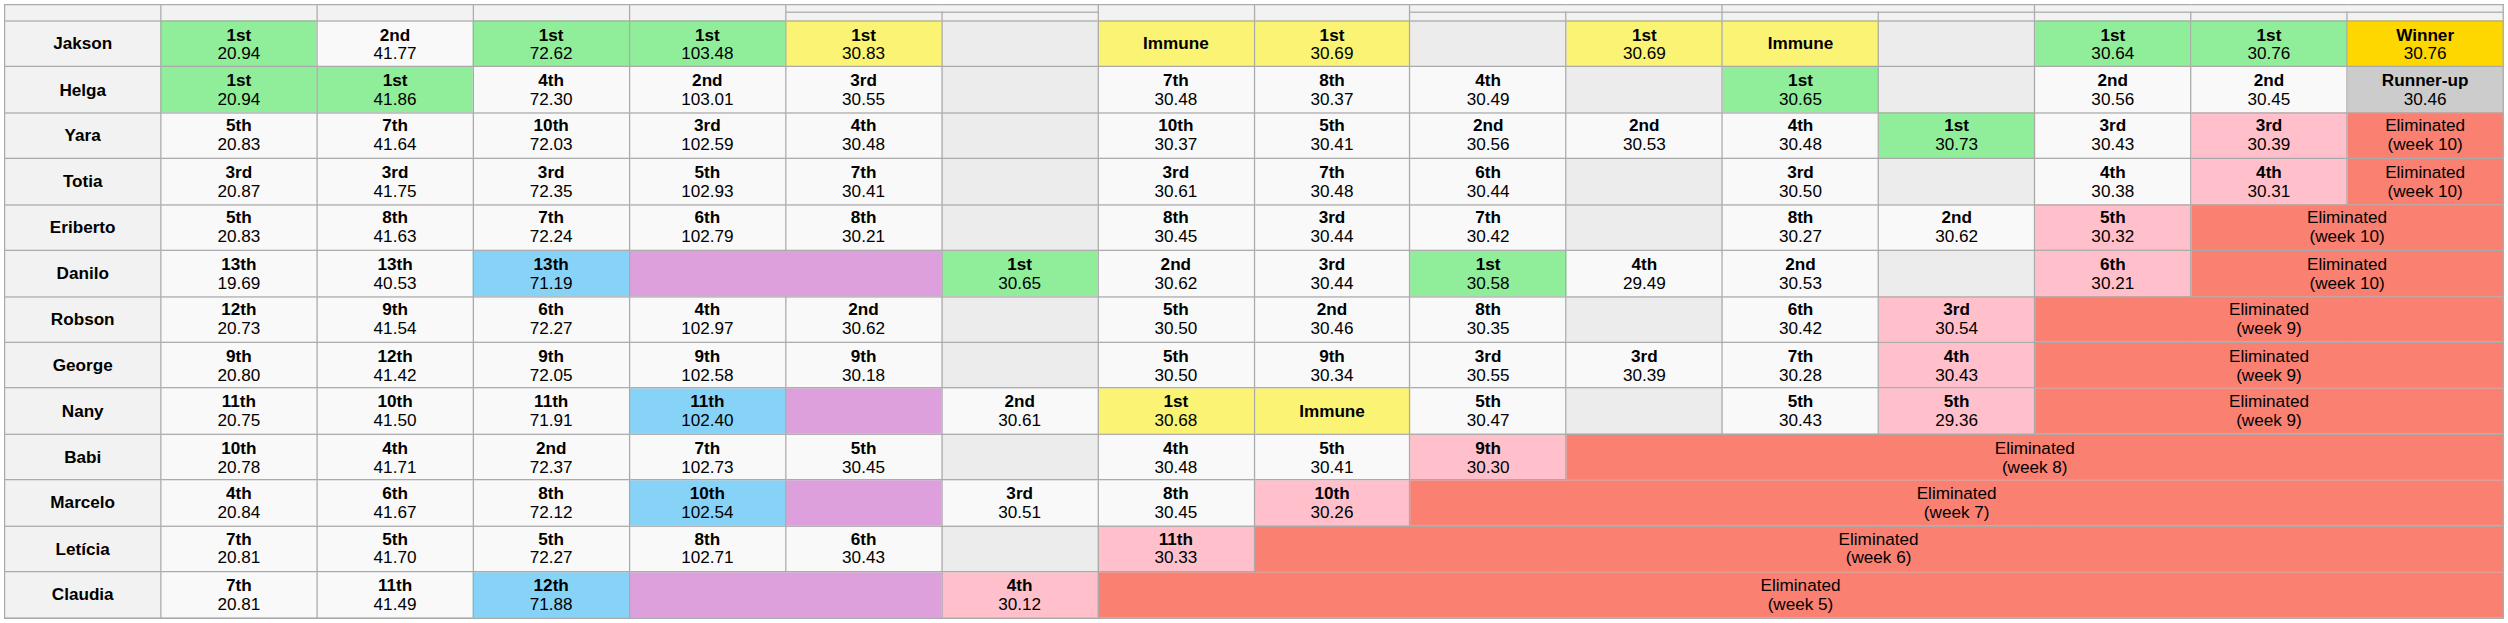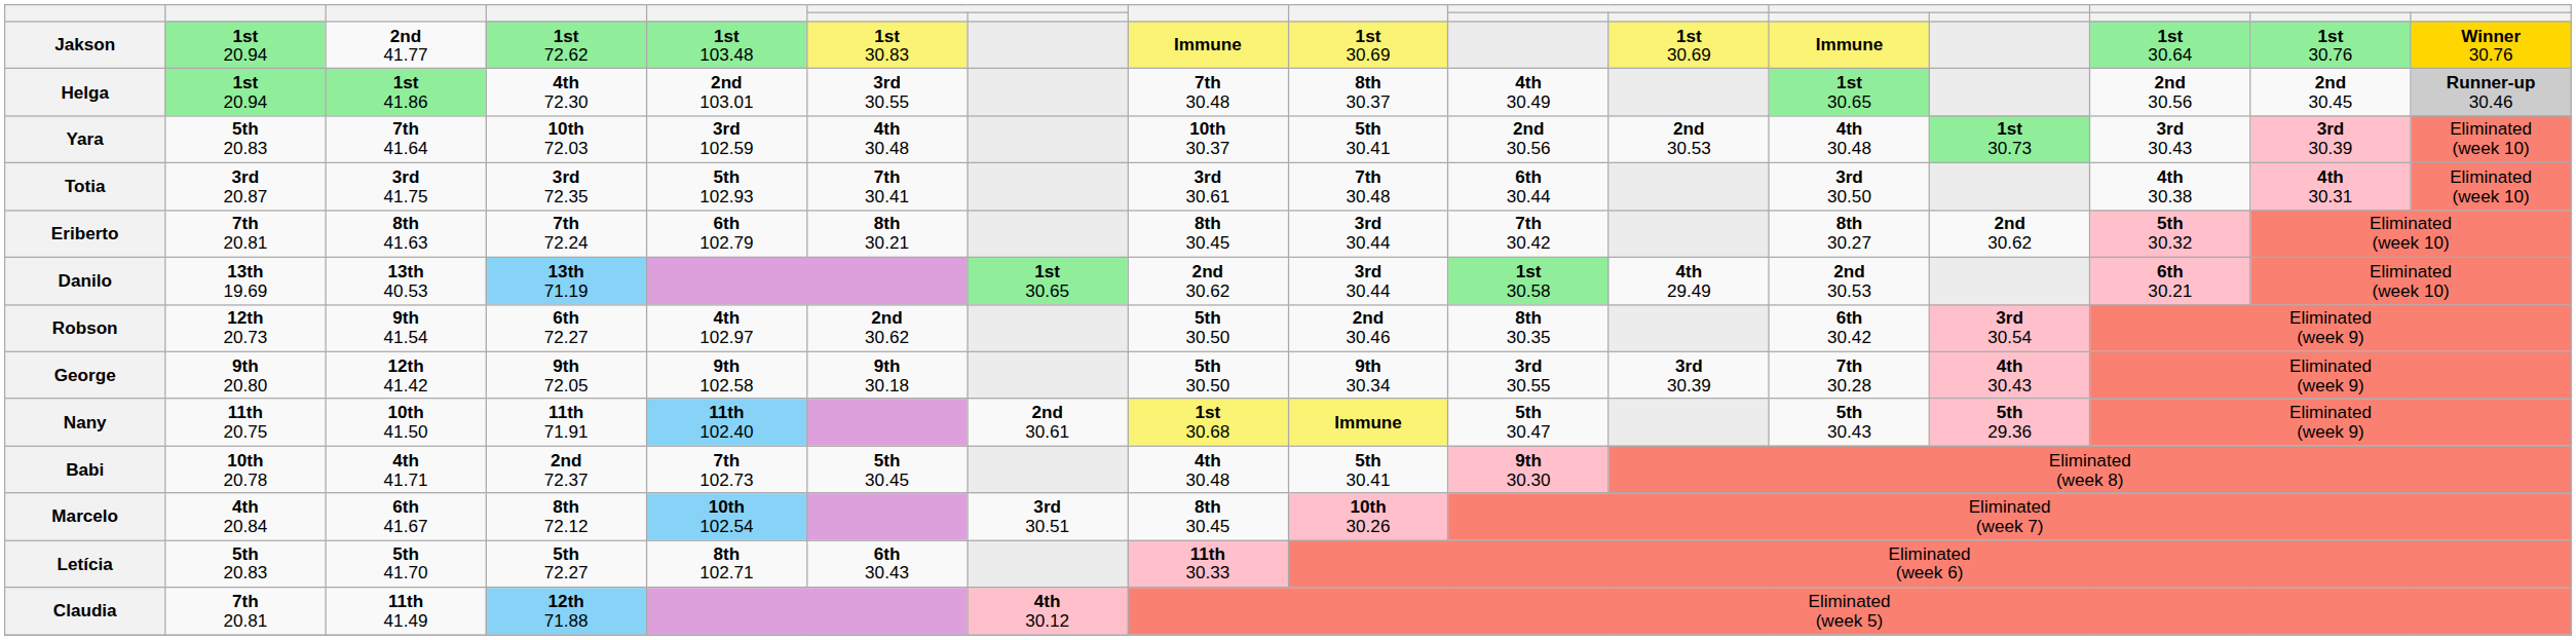 <table class="wikitable" style="text-align:center; font-size:85%; width:100%">
 <tr>
 <th scope="col" rowspan=2 width="06.25%"></th>
 <th scope="col" rowspan=2 width="06.25%"></th>
 <th scope="col" rowspan=2 width="06.25%"></th>
 <th scope="col" rowspan=2 width="06.25%"></th>
 <th scope="col" rowspan=2 width="06.25%"></th>
 <th scope="col" colspan=2 width="12.50%"></th>
 <th scope="col" rowspan=2 width="06.25%"></th>
 <th scope="col" rowspan=2 width="06.25%"></th>
 <th scope="col" colspan=2 width="12.50%"></th>
 <th scope="col" colspan=2 width="12.50%"></th>
 <th scope="col" colspan=3 width="18.75%"></th>
 </tr>
 <tr>
 <th scope="col" width="06.25%"></th>
 <th scope="col" width="06.25%"></th>
 <th scope="col" width="06.25%"></th>
 <th scope="col" width="06.25%"></th>
 <th scope="col" width="06.25%"></th>
 <th scope="col" width="06.25%"></th>
 <th scope="col" width="06.25%"></th>
 <th scope="col" width="06.25%"></th>
 <th scope="col" width="06.25%"></th>
 </tr>
 <tr>
 <th scope="row">Jakson</th>
 <td bgcolor=90EE9B><strong>1st</strong><br>20.94</td>
 <td><strong>2nd</strong><br>41.77</td>
 <td bgcolor=90EE9B><strong>1st</strong><br>72.62</td>
 <td bgcolor=90EE9B><strong>1st</strong><br>103.48</td>
 <td bgcolor=FBF373><strong>1st</strong><br>30.83</td>
 <td bgcolor=ECECEC></td>
 <td bgcolor=FBF373><strong>Immune</strong></td>
 <td bgcolor=FBF373><strong>1st</strong><br>30.69</td>
 <td bgcolor=ECECEC></td>
 <td bgcolor=FBF373><strong>1st</strong><br>30.69</td>
 <td bgcolor=FBF373><strong>Immune</strong></td>
 <td bgcolor=ECECEC></td>
 <td bgcolor=90EE9B><strong>1st</strong><br>30.64</td>
 <td bgcolor=90EE9B><strong>1st</strong><br>30.76</td>
 <td bgcolor=FFD700><strong>Winner</strong><br>30.76</td>
 </tr>
 <tr>
 <th scope="row">Helga</th>
 <td bgcolor=90EE9B><strong>1st</strong><br>20.94</td>
 <td bgcolor=90EE9B><strong>1st</strong><br>41.86</td>
 <td><strong>4th</strong><br>72.30</td>
 <td><strong>2nd</strong><br>103.01</td>
 <td><strong>3rd</strong><br>30.55</td>
 <td bgcolor=ECECEC></td>
 <td><strong>7th</strong><br>30.48</td>
 <td><strong>8th</strong><br>30.37</td>
 <td><strong>4th</strong><br>30.49</td>
 <td bgcolor=ECECEC></td>
 <td bgcolor=90EE9B><strong>1st</strong><br>30.65</td>
 <td bgcolor=ECECEC></td>
 <td><strong>2nd</strong><br>30.56</td>
 <td><strong>2nd</strong><br>30.45</td>
 <td bgcolor=CCCCCC><strong>Runner-up</strong><br>30.46</td>
 </tr>
 <tr>
 <th scope="row">Yara</th>
 <td><strong>5th</strong><br>20.83</td>
 <td><strong>7th</strong><br>41.64</td>
 <td><strong>10th</strong><br>72.03</td>
 <td><strong>3rd</strong><br>102.59</td>
 <td><strong>4th</strong><br>30.48</td>
 <td bgcolor=ECECEC></td>
 <td><strong>10th</strong><br>30.37</td>
 <td><strong>5th</strong><br>30.41</td>
 <td><strong>2nd</strong><br>30.56</td>
 <td><strong>2nd</strong><br>30.53</td>
 <td><strong>4th</strong><br>30.48</td>
 <td bgcolor=90EE9B><strong>1st</strong><br>30.73</td>
 <td><strong>3rd</strong><br>30.43</td>
 <td bgcolor=FFC0CB><strong>3rd</strong><br>30.39</td>
 <td bgcolor=FA8072>Eliminated<br>(week 10)</td>
 </tr>
 <tr>
 <th scope="row">Totia</th>
 <td><strong>3rd</strong><br>20.87</td>
 <td><strong>3rd</strong><br>41.75</td>
 <td><strong>3rd</strong><br>72.35</td>
 <td><strong>5th</strong><br>102.93</td>
 <td><strong>7th</strong><br>30.41</td>
 <td bgcolor=ECECEC></td>
 <td><strong>3rd</strong><br>30.61</td>
 <td><strong>7th</strong><br>30.48</td>
 <td><strong>6th</strong><br>30.44</td>
 <td bgcolor=ECECEC></td>
 <td><strong>3rd</strong><br>30.50</td>
 <td bgcolor=ECECEC></td>
 <td><strong>4th</strong><br>30.38</td>
 <td bgcolor=FFC0CB><strong>4th</strong><br>30.31</td>
 <td bgcolor=FA8072>Eliminated<br>(week 10)</td>
 </tr>
 <tr>
 <th scope="row">Eriberto</th>
-<td><strong>5th</strong><br>20.83</td>
+<td><strong>7th</strong><br>20.81</td>
 <td><strong>8th</strong><br>41.63</td>
 <td><strong>7th</strong><br>72.24</td>
 <td><strong>6th</strong><br>102.79</td>
 <td><strong>8th</strong><br>30.21</td>
 <td bgcolor=ECECEC></td>
 <td><strong>8th</strong><br>30.45</td>
 <td><strong>3rd</strong><br>30.44</td>
 <td><strong>7th</strong><br>30.42</td>
 <td bgcolor=ECECEC></td>
 <td><strong>8th</strong><br>30.27</td>
 <td><strong>2nd</strong><br>30.62</td>
 <td bgcolor=FFC0CB><strong>5th</strong><br>30.32</td>
 <td bgcolor=FA8072 colspan=2>Eliminated<br>(week 10)</td>
 </tr>
 <tr>
 <th scope="row">Danilo</th>
 <td><strong>13th</strong><br>19.69</td>
 <td><strong>13th</strong><br>40.53</td>
 <td bgcolor=87D3F8><strong>13th</strong><br>71.19</td>
 <td bgcolor=DDA0DD colspan=2></td>
 <td bgcolor=90EE9B><strong>1st</strong><br>30.65</td>
 <td><strong>2nd</strong><br>30.62</td>
 <td><strong>3rd</strong><br>30.44</td>
 <td bgcolor=90EE9B><strong>1st</strong><br>30.58</td>
 <td><strong>4th</strong><br>29.49</td>
 <td><strong>2nd</strong><br>30.53</td>
 <td bgcolor=ECECEC></td>
 <td bgcolor=FFC0CB><strong>6th</strong><br>30.21</td>
 <td bgcolor=FA8072 colspan=2>Eliminated<br>(week 10)</td>
 </tr>
 <tr>
 <th scope="row">Robson</th>
 <td><strong>12th</strong><br>20.73</td>
 <td><strong>9th</strong><br>41.54</td>
 <td><strong>6th</strong><br>72.27</td>
 <td><strong>4th</strong><br>102.97</td>
 <td><strong>2nd</strong><br>30.62</td>
 <td bgcolor=ECECEC></td>
 <td><strong>5th</strong><br>30.50</td>
 <td><strong>2nd</strong><br>30.46</td>
 <td><strong>8th</strong><br>30.35</td>
 <td bgcolor=ECECEC></td>
 <td><strong>6th</strong><br>30.42</td>
 <td bgcolor=FFC0CB><strong>3rd</strong><br>30.54</td>
 <td bgcolor=FA8072 colspan=3>Eliminated<br>(week 9)</td>
 </tr>
 <tr>
 <th scope="row">George</th>
 <td><strong>9th</strong><br>20.80</td>
 <td><strong>12th</strong><br>41.42</td>
 <td><strong>9th</strong><br>72.05</td>
 <td><strong>9th</strong><br>102.58</td>
 <td><strong>9th</strong><br>30.18</td>
 <td bgcolor=ECECEC></td>
 <td><strong>5th</strong><br>30.50</td>
 <td><strong>9th</strong><br>30.34</td>
 <td><strong>3rd</strong><br>30.55</td>
 <td><strong>3rd</strong><br>30.39</td>
 <td><strong>7th</strong><br>30.28</td>
 <td bgcolor=FFC0CB><strong>4th</strong><br>30.43</td>
 <td bgcolor=FA8072 colspan=3>Eliminated<br>(week 9)</td>
 </tr>
 <tr>
 <th scope="row">Nany</th>
 <td><strong>11th</strong><br>20.75</td>
 <td><strong>10th</strong><br>41.50</td>
 <td><strong>11th</strong><br>71.91</td>
 <td bgcolor=87D3F8><strong>11th</strong><br>102.40</td>
 <td bgcolor=DDA0DD></td>
 <td><strong>2nd</strong><br>30.61</td>
 <td bgcolor=FBF373><strong>1st</strong><br>30.68</td>
 <td bgcolor=FBF373><strong>Immune</strong></td>
 <td><strong>5th</strong><br>30.47</td>
 <td bgcolor=ECECEC></td>
 <td><strong>5th</strong><br>30.43</td>
 <td bgcolor=FFC0CB><strong>5th</strong><br>29.36</td>
 <td bgcolor=FA8072 colspan=3>Eliminated<br>(week 9)</td>
 </tr>
 <tr>
 <th scope="row">Babi</th>
 <td><strong>10th</strong><br>20.78</td>
 <td><strong>4th</strong><br>41.71</td>
 <td><strong>2nd</strong><br>72.37</td>
 <td><strong>7th</strong><br>102.73</td>
 <td><strong>5th</strong><br>30.45</td>
 <td bgcolor=ECECEC></td>
 <td><strong>4th</strong><br>30.48</td>
 <td><strong>5th</strong><br>30.41</td>
 <td bgcolor=FFC0CB><strong>9th</strong><br>30.30</td>
 <td bgcolor=FA8072 colspan=6>Eliminated<br>(week 8)</td>
 </tr>
 <tr>
 <th scope="row">Marcelo</th>
 <td><strong>4th</strong><br>20.84</td>
 <td><strong>6th</strong><br>41.67</td>
 <td><strong>8th</strong><br>72.12</td>
 <td bgcolor=87D3F8><strong>10th</strong><br>102.54</td>
 <td bgcolor=DDA0DD></td>
 <td><strong>3rd</strong><br>30.51</td>
 <td><strong>8th</strong><br>30.45</td>
 <td bgcolor=FFC0CB><strong>10th</strong><br>30.26</td>
 <td bgcolor=FA8072 colspan=7>Eliminated<br>(week 7)</td>
 </tr>
 <tr>
 <th scope="row">Letícia</th>
-<td><strong>7th</strong><br>20.81</td>
+<td><strong>5th</strong><br>20.83</td>
 <td><strong>5th</strong><br>41.70</td>
 <td><strong>5th</strong><br>72.27</td>
 <td><strong>8th</strong><br>102.71</td>
 <td><strong>6th</strong><br>30.43</td>
 <td bgcolor=ECECEC></td>
 <td bgcolor=FFC0CB><strong>11th</strong><br>30.33</td>
 <td bgcolor=FA8072 colspan=8>Eliminated<br>(week 6)</td>
 </tr>
 <tr>
 <th scope="row">Claudia</th>
 <td><strong>7th</strong><br>20.81</td>
 <td><strong>11th</strong><br>41.49</td>
 <td bgcolor=87D3F8><strong>12th</strong><br>71.88</td>
 <td bgcolor=DDA0DD colspan=2></td>
 <td bgcolor=FFC0CB><strong>4th</strong><br>30.12</td>
 <td bgcolor=FA8072 colspan=9>Eliminated<br>(week 5)</td>
 </tr>
 <tr>
 </tr>
 </table>
